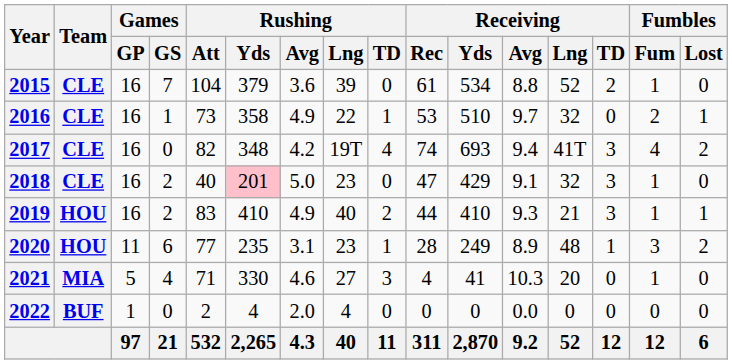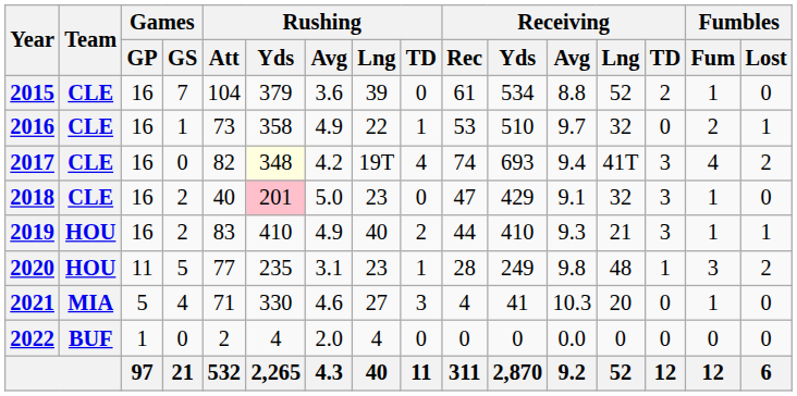 <table class=wikitable style="text-align:center;">
 <tr>
 <th rowspan="2">Year</th>
 <th rowspan="2">Team</th>
 <th colspan="2">Games</th>
 <th colspan="5">Rushing</th>
 <th colspan="5">Receiving</th>
 <th colspan="2">Fumbles</th>
 </tr>
 <tr>
 <th>GP</th>
 <th>GS</th>
 <th>Att</th>
 <th>Yds</th>
 <th>Avg</th>
 <th>Lng</th>
 <th>TD</th>
 <th>Rec</th>
 <th>Yds</th>
 <th>Avg</th>
 <th>Lng</th>
 <th>TD</th>
 <th>Fum</th>
 <th>Lost</th>
 </tr>
 <tr>
 <th><a href='#'>2015</a></th>
 <th><a href='#'>CLE</a></th>
 <td>16</td>
 <td>7</td>
 <td>104</td>
 <td>379</td>
 <td>3.6</td>
 <td>39</td>
 <td>0</td>
 <td>61</td>
 <td>534</td>
 <td>8.8</td>
 <td>52</td>
 <td>2</td>
 <td>1</td>
 <td>0</td>
 </tr>
 <tr>
 <th><a href='#'>2016</a></th>
 <th><a href='#'>CLE</a></th>
 <td>16</td>
 <td>1</td>
 <td>73</td>
 <td>358</td>
 <td>4.9</td>
 <td>22</td>
 <td>1</td>
 <td>53</td>
 <td>510</td>
 <td>9.7</td>
 <td>32</td>
 <td>0</td>
 <td>2</td>
 <td>1</td>
 </tr>
 <tr>
 <th><a href='#'>2017</a></th>
 <th><a href='#'>CLE</a></th>
 <td>16</td>
 <td>0</td>
 <td>82</td>
-<td>348</td>
+<td style="background: lightyellow;">348</td>
 <td>4.2</td>
 <td>19T</td>
 <td>4</td>
 <td>74</td>
 <td>693</td>
 <td>9.4</td>
 <td>41T</td>
 <td>3</td>
 <td>4</td>
 <td>2</td>
 </tr>
 <tr>
 <th><a href='#'>2018</a></th>
 <th><a href='#'>CLE</a></th>
 <td>16</td>
 <td>2</td>
 <td>40</td>
 <td style="background: pink;">201</td>
 <td>5.0</td>
 <td>23</td>
 <td>0</td>
 <td>47</td>
 <td>429</td>
 <td>9.1</td>
 <td>32</td>
 <td>3</td>
 <td>1</td>
 <td>0</td>
 </tr>
 <tr>
 <th><a href='#'>2019</a></th>
 <th><a href='#'>HOU</a></th>
 <td>16</td>
 <td>2</td>
 <td>83</td>
 <td>410</td>
 <td>4.9</td>
 <td>40</td>
 <td>2</td>
 <td>44</td>
 <td>410</td>
 <td>9.3</td>
 <td>21</td>
 <td>3</td>
 <td>1</td>
 <td>1</td>
 </tr>
 <tr>
 <th><a href='#'>2020</a></th>
 <th><a href='#'>HOU</a></th>
 <td>11</td>
-<td>6</td>
+<td>5</td>
 <td>77</td>
 <td>235</td>
 <td>3.1</td>
 <td>23</td>
 <td>1</td>
 <td>28</td>
 <td>249</td>
-<td>8.9</td>
+<td>9.8</td>
 <td>48</td>
 <td>1</td>
 <td>3</td>
 <td>2</td>
 </tr>
 <tr>
 <th><a href='#'>2021</a></th>
 <th><a href='#'>MIA</a></th>
 <td>5</td>
 <td>4</td>
 <td>71</td>
 <td>330</td>
 <td>4.6</td>
 <td>27</td>
 <td>3</td>
 <td>4</td>
 <td>41</td>
 <td>10.3</td>
 <td>20</td>
 <td>0</td>
 <td>1</td>
 <td>0</td>
 </tr>
 <tr>
 <th><a href='#'>2022</a></th>
 <th><a href='#'>BUF</a></th>
 <td>1</td>
 <td>0</td>
 <td>2</td>
 <td>4</td>
 <td>2.0</td>
 <td>4</td>
 <td>0</td>
 <td>0</td>
 <td>0</td>
 <td>0.0</td>
 <td>0</td>
 <td>0</td>
 <td>0</td>
 <td>0</td>
 </tr>
 <tr>
 <th colspan="2"></th>
 <th>97</th>
 <th>21</th>
 <th>532</th>
 <th>2,265</th>
 <th>4.3</th>
 <th>40</th>
 <th>11</th>
 <th>311</th>
 <th>2,870</th>
 <th>9.2</th>
 <th>52</th>
 <th>12</th>
 <th>12</th>
 <th>6</th>
 </tr>
 </table>
